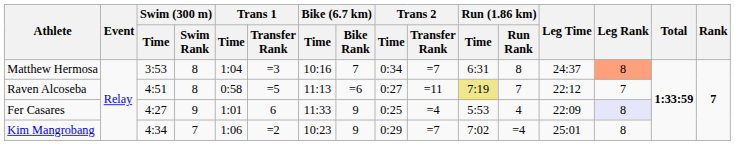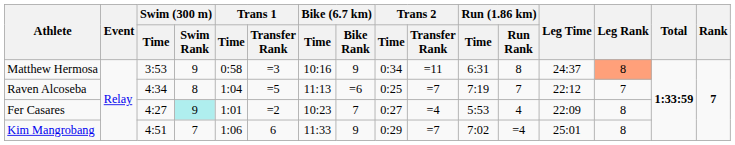 <table class="wikitable" style="font-size:90%">
 <tr>
 <th rowspan=2>Athlete</th>
 <th rowspan=2>Event</th>
 <th colspan=2>Swim (300 m)</th>
 <th colspan=2>Trans 1</th>
 <th colspan=2>Bike (6.7 km)</th>
 <th colspan=2>Trans 2</th>
 <th colspan=2>Run (1.86 km)</th>
 <th rowspan=2>Leg Time</th>
 <th rowspan=2>Leg Rank</th>
 <th rowspan=2>Total</th>
 <th rowspan=2>Rank</th>
 </tr>
 <tr>
 <th>Time</th>
 <th>Swim<br>Rank</th>
 <th>Time</th>
 <th>Transfer<br>Rank</th>
 <th>Time</th>
 <th>Bike<br>Rank</th>
 <th>Time</th>
 <th>Transfer<br>Rank</th>
 <th>Time</th>
 <th>Run<br>Rank</th>
 </tr>
 <tr align=center>
 <td align=left>Matthew Hermosa</td>
 <td align=left rowspan=4><a href='#'>Relay</a></td>
 <td>3:53</td>
-<td>8</td>
-<td>1:04</td>
+<td>9</td>
+<td>0:58</td>
 <td>=3</td>
 <td>10:16</td>
-<td>7</td>
+<td>9</td>
 <td>0:34</td>
-<td>=7</td>
+<td>=11</td>
 <td>6:31</td>
 <td>8</td>
 <td>24:37</td>
 <td style="background: lightsalmon;">8</td>
 <td rowspan = 4><strong>1:33:59</strong></td>
 <td rowspan = 4><strong>7</strong></td>
 </tr>
 <tr align=center>
 <td align=left>Raven Alcoseba</td>
-<td>4:51</td>
+<td>4:34</td>
 <td>8</td>
-<td>0:58</td>
+<td>1:04</td>
 <td>=5</td>
 <td>11:13</td>
 <td>=6</td>
-<td>0:27</td>
-<td>=11</td>
-<td style="background: khaki;">7:19</td>
+<td>0:25</td>
+<td>=7</td>
+<td>7:19</td>
 <td>7</td>
 <td>22:12</td>
 <td>7</td>
 </tr>
 <tr align=center>
 <td align=left>Fer Casares</td>
 <td>4:27</td>
-<td>9</td>
+<td style="background: paleturquoise;">9</td>
 <td>1:01</td>
-<td>6</td>
-<td>11:33</td>
-<td>9</td>
-<td>0:25</td>
+<td>=2</td>
+<td>10:23</td>
+<td>7</td>
+<td>0:27</td>
 <td>=4</td>
 <td>5:53</td>
 <td>4</td>
 <td>22:09</td>
-<td style="background: lavender;">8</td>
+<td>8</td>
 </tr>
 <tr align=center>
 <td align=left><a href='#'>Kim Mangrobang</a></td>
-<td>4:34</td>
+<td>4:51</td>
 <td>7</td>
 <td>1:06</td>
-<td>=2</td>
-<td>10:23</td>
+<td>6</td>
+<td>11:33</td>
 <td>9</td>
 <td>0:29</td>
 <td>=7</td>
 <td>7:02</td>
 <td>=4</td>
 <td>25:01</td>
 <td>8</td>
 </tr>
 </table>
